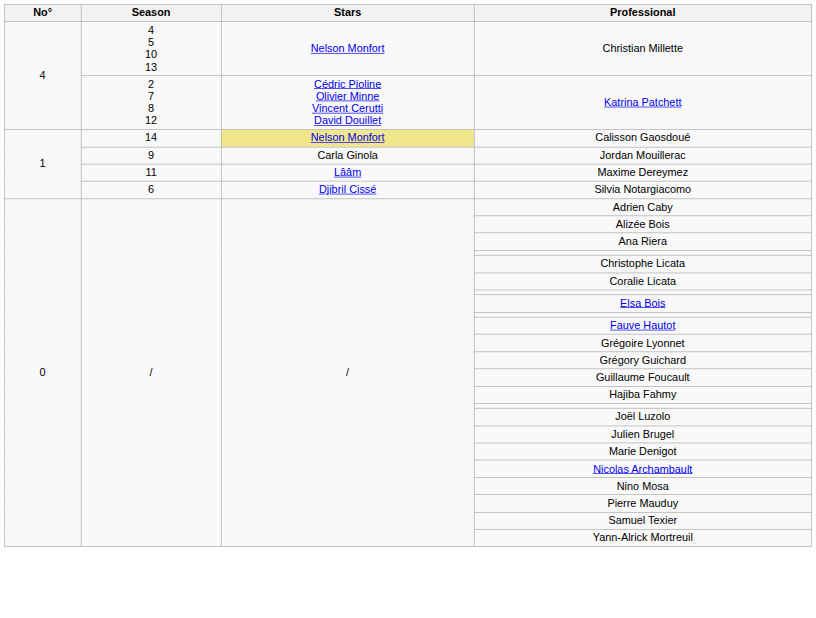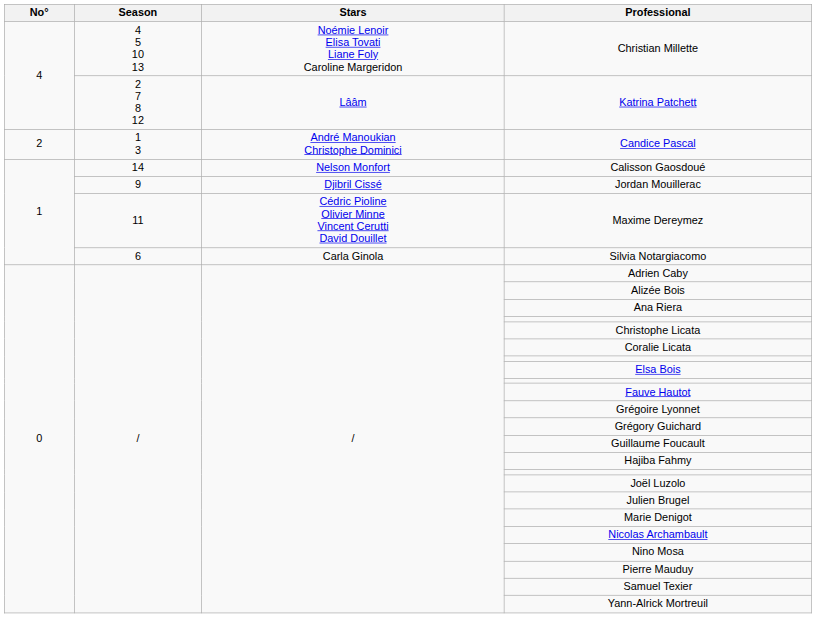 <table class="wikitable" border="1" width="75%" style="text-align:center">
 <tr>
 <th>No°</th>
 <th>Season</th>
 <th>Stars</th>
 <th>Professional</th>
 </tr>
 <tr>
 <td rowspan="2">4</td>
 <td>4<br>5<br>10<br>13</td>
-<td><a href='#'>Nelson Monfort</a></td>
+<td><a href='#'>Noémie Lenoir</a><br><a href='#'>Elisa Tovati</a><br><a href='#'>Liane Foly</a><br>Caroline Margeridon</td>
 <td>Christian Millette</td>
 </tr>
 <tr>
 <td>2<br>7<br>8<br>12</td>
-<td><a href='#'>Cédric Pioline</a><br><a href='#'>Olivier Minne</a><br><a href='#'>Vincent Cerutti</a><br><a href='#'>David Douillet</a></td>
+<td><a href='#'>Lââm</a></td>
 <td><a href='#'>Katrina Patchett</a></td>
+</tr>
+<tr>
+<td>2</td>
+<td>1<br>3</td>
+<td><a href='#'>André Manoukian</a><br><a href='#'>Christophe Dominici</a></td>
+<td><a href='#'>Candice Pascal</a></td>
 </tr>
 <tr>
 <td rowspan="4">1</td>
 <td>14</td>
-<td style="background: khaki;"><a href='#'>Nelson Monfort</a></td>
+<td><a href='#'>Nelson Monfort</a></td>
 <td>Calisson Gaosdoué</td>
 </tr>
 <tr>
 <td>9</td>
-<td>Carla Ginola</td>
+<td><a href='#'>Djibril Cissé</a></td>
 <td>Jordan Mouillerac</td>
 </tr>
 <tr>
 <td>11</td>
-<td><a href='#'>Lââm</a></td>
+<td><a href='#'>Cédric Pioline</a><br><a href='#'>Olivier Minne</a><br><a href='#'>Vincent Cerutti</a><br><a href='#'>David Douillet</a></td>
 <td>Maxime Dereymez</td>
 </tr>
 <tr>
 <td>6</td>
-<td><a href='#'>Djibril Cissé</a></td>
+<td>Carla Ginola</td>
 <td>Silvia Notargiacomo</td>
 </tr>
 <tr>
 <td rowspan="23">0</td>
 <td rowspan="23">/</td>
 <td rowspan="23">/</td>
 <td>Adrien Caby</td>
 </tr>
 <tr>
 <td>Alizée Bois</td>
 </tr>
 <tr>
 <td>Ana Riera</td>
 </tr>
 <tr>
 <td></td>
 </tr>
 <tr>
 <td>Christophe Licata</td>
 </tr>
 <tr>
 <td>Coralie Licata</td>
 </tr>
 <tr>
 <td></td>
 </tr>
 <tr>
 <td><a href='#'>Elsa Bois</a></td>
 </tr>
 <tr>
 <td></td>
 </tr>
 <tr>
 <td><a href='#'>Fauve Hautot</a></td>
 </tr>
 <tr>
 <td>Grégoire Lyonnet</td>
 </tr>
 <tr>
 <td>Grégory Guichard</td>
 </tr>
 <tr>
 <td>Guillaume Foucault</td>
 </tr>
 <tr>
 <td>Hajiba Fahmy</td>
 </tr>
 <tr>
 <td></td>
 </tr>
 <tr>
 <td>Joël Luzolo</td>
 </tr>
 <tr>
 <td>Julien Brugel</td>
 </tr>
 <tr>
 <td>Marie Denigot</td>
 </tr>
 <tr>
 <td><a href='#'>Nicolas Archambault</a></td>
 </tr>
 <tr>
 <td>Nino Mosa</td>
 </tr>
 <tr>
 <td>Pierre Mauduy</td>
 </tr>
 <tr>
 <td>Samuel Texier</td>
 </tr>
 <tr>
 <td>Yann-Alrick Mortreuil</td>
 </tr>
 </table>
